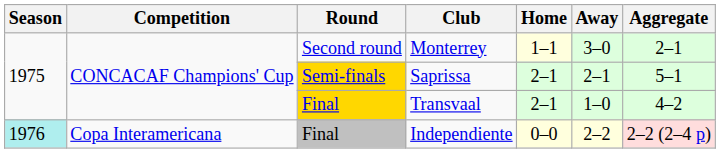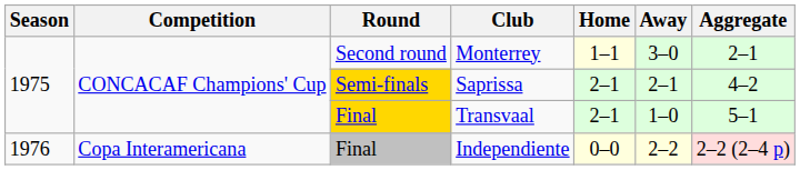 <table class="wikitable">
 <tr>
 <th>Season</th>
 <th>Competition</th>
 <th>Round</th>
 <th>Club</th>
 <th>Home</th>
 <th>Away</th>
 <th>Aggregate</th>
 </tr>
 <tr>
 <td rowspan=3>1975</td>
 <td rowspan=3><a href='#'>CONCACAF Champions' Cup</a></td>
 <td rowspan=1><a href='#'>Second round</a></td>
 <td> <a href='#'>Monterrey</a></td>
 <td style="text-align:center; background:#ffd;">1–1</td>
 <td style="text-align:center; background:#dfd;">3–0</td>
 <td style="text-align:center; background:#dfd;">2–1</td>
 </tr>
 <tr>
 <td rowspan=1 style="background: gold;"><a href='#'>Semi-finals</a></td>
 <td> <a href='#'>Saprissa</a></td>
 <td style="text-align:center; background:#dfd;">2–1</td>
 <td style="text-align:center; background:#dfd;">2–1</td>
-<td style="text-align:center; background:#dfd;">5–1</td>
+<td style="text-align:center; background:#dfd;">4–2</td>
 </tr>
 <tr>
 <td style="background:#FFD700;"><a href='#'>Final</a></td>
 <td> <a href='#'>Transvaal</a></td>
 <td style="text-align:center; background:#dfd;">2–1</td>
 <td style="text-align:center; background:#dfd;">1–0</td>
-<td style="text-align:center; background:#dfd;">4–2</td>
+<td style="text-align:center; background:#dfd;">5–1</td>
 </tr>
 <tr>
-<td rowspan=1 style="background: paleturquoise;">1976</td>
+<td rowspan=1>1976</td>
 <td rowspan=1><a href='#'>Copa Interamericana</a></td>
 <td style="background:#C0C0C0;">Final</td>
 <td> <a href='#'>Independiente</a></td>
 <td style="text-align:center; background:#ffd;">0–0</td>
 <td style="text-align:center; background:#ffd;">2–2</td>
 <td style="text-align:center; background:#fdd;">2–2 (2–4 <a href='#'>p</a>)</td>
 </tr>
 </table>
